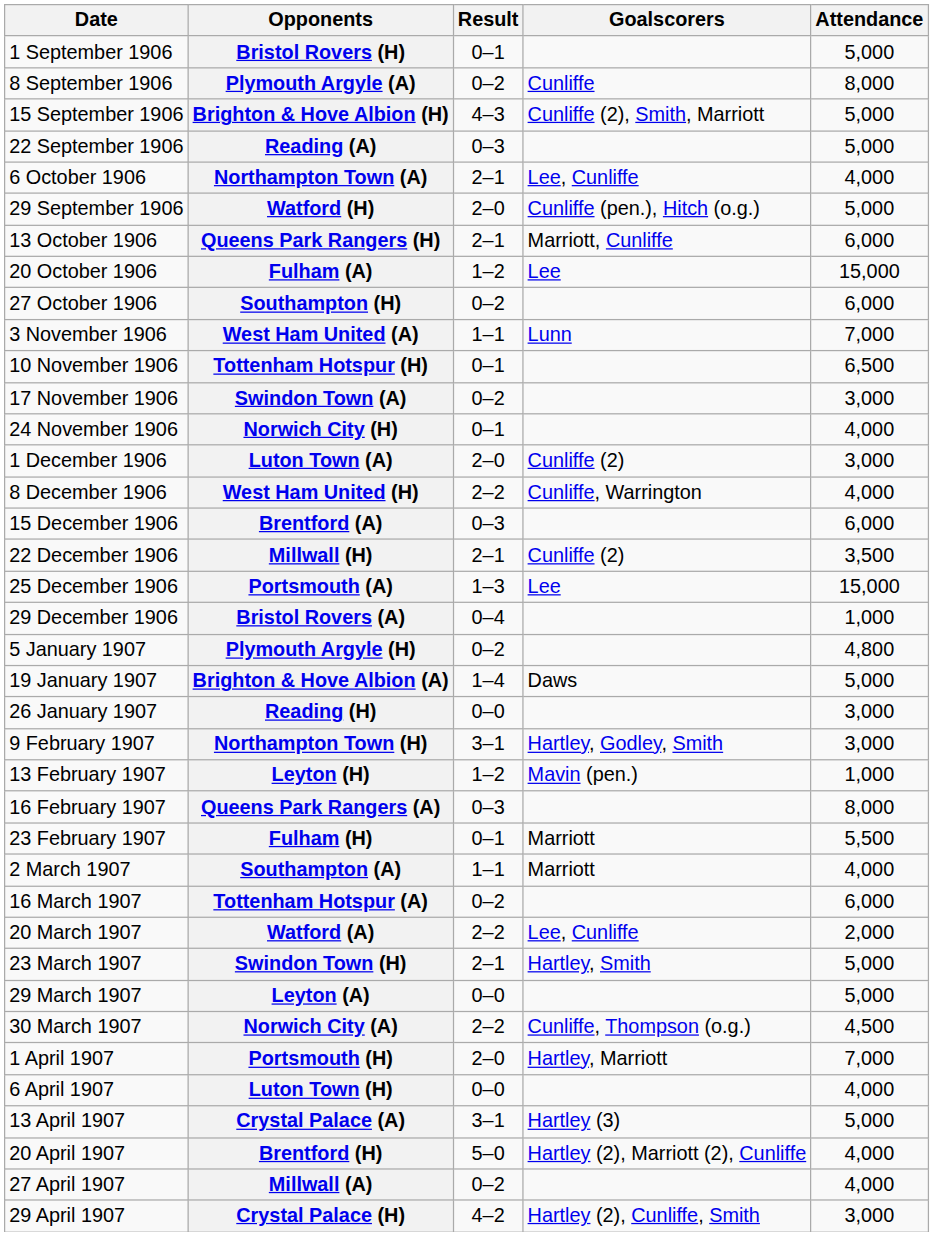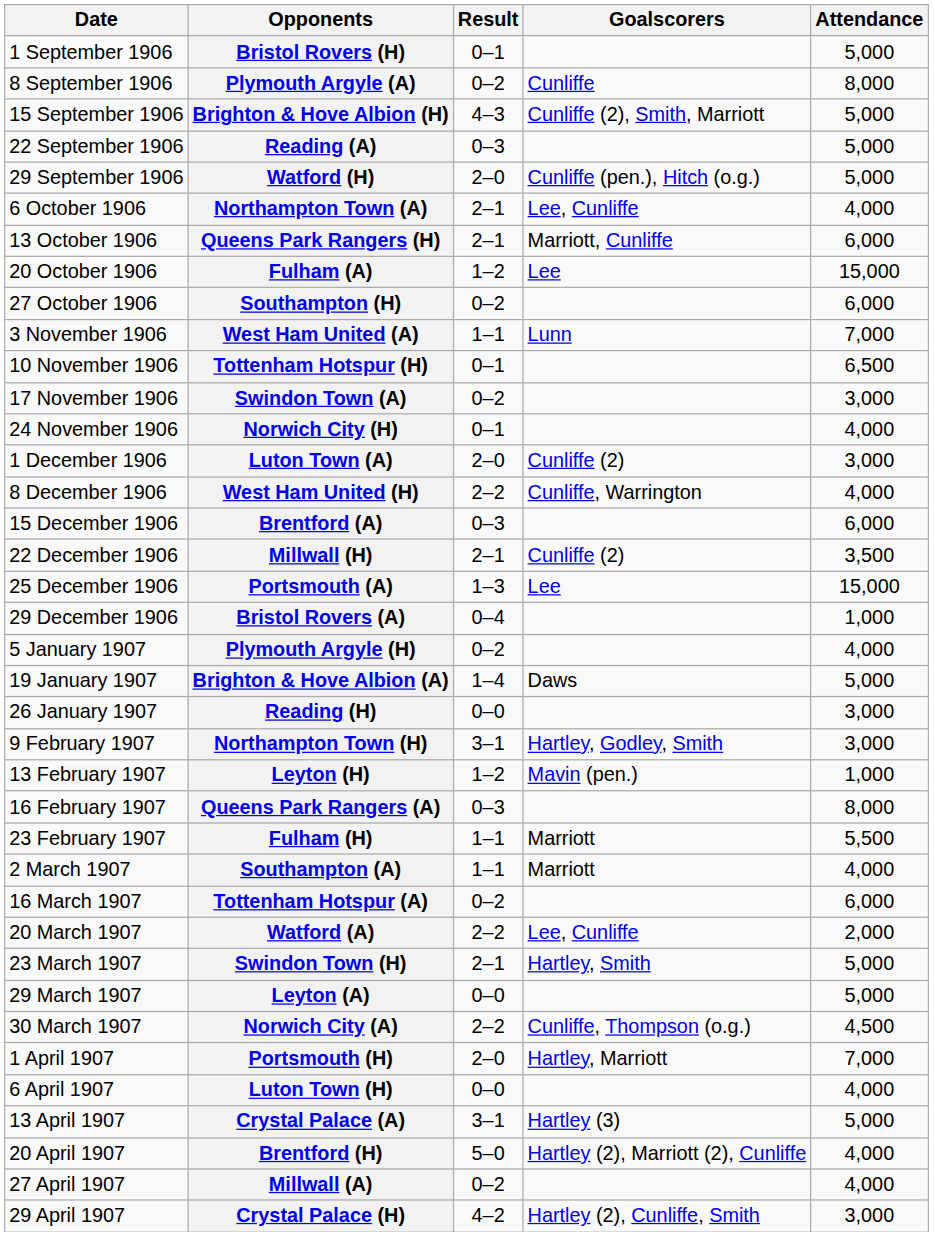 <table class="wikitable plainrowheaders sortable">
 <tr>
 <th scope=col>Date</th>
 <th scope=col>Opponents</th>
 <th scope=col>Result</th>
 <th scope=col class=unsortable>Goalscorers</th>
 <th scope=col>Attendance</th>
 </tr>
 <tr>
 <td>1 September 1906</td>
 <th scope=row><a href='#'>Bristol Rovers</a> (H)</th>
 <td align=center>0–1</td>
 <td></td>
 <td align=center>5,000</td>
 </tr>
 <tr>
 <td>8 September 1906</td>
 <th scope=row><a href='#'>Plymouth Argyle</a> (A)</th>
 <td align=center>0–2</td>
 <td><a href='#'>Cunliffe</a></td>
 <td align=center>8,000</td>
 </tr>
 <tr>
 <td>15 September 1906</td>
 <th scope=row><a href='#'>Brighton & Hove Albion</a> (H)</th>
 <td align=center>4–3</td>
 <td><a href='#'>Cunliffe</a> (2), <a href='#'>Smith</a>, Marriott</td>
 <td align=center>5,000</td>
 </tr>
 <tr>
 <td>22 September 1906</td>
 <th scope=row><a href='#'>Reading</a> (A)</th>
 <td align=center>0–3</td>
 <td></td>
 <td align=center>5,000</td>
 </tr>
 <tr>
+<td>29 September 1906</td>
+<th scope=row><a href='#'>Watford</a> (H)</th>
+<td align=center>2–0</td>
+<td><a href='#'>Cunliffe</a> (pen.), <a href='#'>Hitch</a> (o.g.)</td>
+<td align=center>5,000</td>
+</tr>
+<tr>
 <td>6 October 1906</td>
 <th scope=row><a href='#'>Northampton Town</a> (A)</th>
 <td align=center>2–1</td>
 <td><a href='#'>Lee</a>, <a href='#'>Cunliffe</a></td>
 <td align=center>4,000</td>
-</tr>
-<tr>
-<td>29 September 1906</td>
-<th scope=row><a href='#'>Watford</a> (H)</th>
-<td align=center>2–0</td>
-<td><a href='#'>Cunliffe</a> (pen.), <a href='#'>Hitch</a> (o.g.)</td>
-<td align=center>5,000</td>
 </tr>
 <tr>
 <td>13 October 1906</td>
 <th scope=row><a href='#'>Queens Park Rangers</a> (H)</th>
 <td align=center>2–1</td>
 <td>Marriott, <a href='#'>Cunliffe</a></td>
 <td align=center>6,000</td>
 </tr>
 <tr>
 <td>20 October 1906</td>
 <th scope=row><a href='#'>Fulham</a> (A)</th>
 <td align=center>1–2</td>
 <td><a href='#'>Lee</a></td>
 <td align=center>15,000</td>
 </tr>
 <tr>
 <td>27 October 1906</td>
 <th scope=row><a href='#'>Southampton</a> (H)</th>
 <td align=center>0–2</td>
 <td></td>
 <td align=center>6,000</td>
 </tr>
 <tr>
 <td>3 November 1906</td>
 <th scope=row><a href='#'>West Ham United</a> (A)</th>
 <td align=center>1–1</td>
 <td><a href='#'>Lunn</a></td>
 <td align=center>7,000</td>
 </tr>
 <tr>
 <td>10 November 1906</td>
 <th scope=row><a href='#'>Tottenham Hotspur</a> (H)</th>
 <td align=center>0–1</td>
 <td></td>
 <td align=center>6,500</td>
 </tr>
 <tr>
 <td>17 November 1906</td>
 <th scope=row><a href='#'>Swindon Town</a> (A)</th>
 <td align=center>0–2</td>
 <td></td>
 <td align=center>3,000</td>
 </tr>
 <tr>
 <td>24 November 1906</td>
 <th scope=row><a href='#'>Norwich City</a> (H)</th>
 <td align=center>0–1</td>
 <td></td>
 <td align=center>4,000</td>
 </tr>
 <tr>
 <td>1 December 1906</td>
 <th scope=row><a href='#'>Luton Town</a> (A)</th>
 <td align=center>2–0</td>
 <td><a href='#'>Cunliffe</a> (2)</td>
 <td align=center>3,000</td>
 </tr>
 <tr>
 <td>8 December 1906</td>
 <th scope=row><a href='#'>West Ham United</a> (H)</th>
 <td align=center>2–2</td>
 <td><a href='#'>Cunliffe</a>, Warrington</td>
 <td align=center>4,000</td>
 </tr>
 <tr>
 <td>15 December 1906</td>
 <th scope=row><a href='#'>Brentford</a> (A)</th>
 <td align=center>0–3</td>
 <td></td>
 <td align=center>6,000</td>
 </tr>
 <tr>
 <td>22 December 1906</td>
 <th scope=row><a href='#'>Millwall</a> (H)</th>
 <td align=center>2–1</td>
 <td><a href='#'>Cunliffe</a> (2)</td>
 <td align=center>3,500</td>
 </tr>
 <tr>
 <td>25 December 1906</td>
 <th scope=row><a href='#'>Portsmouth</a> (A)</th>
 <td align=center>1–3</td>
 <td><a href='#'>Lee</a></td>
 <td align=center>15,000</td>
 </tr>
 <tr>
 <td>29 December 1906</td>
 <th scope=row><a href='#'>Bristol Rovers</a> (A)</th>
 <td align=center>0–4</td>
 <td></td>
 <td align=center>1,000</td>
 </tr>
 <tr>
 <td>5 January 1907</td>
 <th scope=row><a href='#'>Plymouth Argyle</a> (H)</th>
 <td align=center>0–2</td>
 <td></td>
-<td align=center>4,800</td>
+<td align=center>4,000</td>
 </tr>
 <tr>
 <td>19 January 1907</td>
 <th scope=row><a href='#'>Brighton & Hove Albion</a> (A)</th>
 <td align=center>1–4</td>
 <td>Daws</td>
 <td align=center>5,000</td>
 </tr>
 <tr>
 <td>26 January 1907</td>
 <th scope=row><a href='#'>Reading</a> (H)</th>
 <td align=center>0–0</td>
 <td></td>
 <td align=center>3,000</td>
 </tr>
 <tr>
 <td>9 February 1907</td>
 <th scope=row><a href='#'>Northampton Town</a> (H)</th>
 <td align=center>3–1</td>
 <td><a href='#'>Hartley</a>, <a href='#'>Godley</a>, <a href='#'>Smith</a></td>
 <td align=center>3,000</td>
 </tr>
 <tr>
 <td>13 February 1907</td>
 <th scope=row><a href='#'>Leyton</a> (H)</th>
 <td align=center>1–2</td>
 <td><a href='#'>Mavin</a> (pen.)</td>
 <td align=center>1,000</td>
 </tr>
 <tr>
 <td>16 February 1907</td>
 <th scope=row><a href='#'>Queens Park Rangers</a> (A)</th>
 <td align=center>0–3</td>
 <td></td>
 <td align=center>8,000</td>
 </tr>
 <tr>
 <td>23 February 1907</td>
 <th scope=row><a href='#'>Fulham</a> (H)</th>
-<td align=center>0–1</td>
+<td align=center>1–1</td>
 <td>Marriott</td>
 <td align=center>5,500</td>
 </tr>
 <tr>
 <td>2 March 1907</td>
 <th scope=row><a href='#'>Southampton</a> (A)</th>
 <td align=center>1–1</td>
 <td>Marriott</td>
 <td align=center>4,000</td>
 </tr>
 <tr>
 <td>16 March 1907</td>
 <th scope=row><a href='#'>Tottenham Hotspur</a> (A)</th>
 <td align=center>0–2</td>
 <td></td>
 <td align=center>6,000</td>
 </tr>
 <tr>
 <td>20 March 1907</td>
 <th scope=row><a href='#'>Watford</a> (A)</th>
 <td align=center>2–2</td>
 <td><a href='#'>Lee</a>, <a href='#'>Cunliffe</a></td>
 <td align=center>2,000</td>
 </tr>
 <tr>
 <td>23 March 1907</td>
 <th scope=row><a href='#'>Swindon Town</a> (H)</th>
 <td align=center>2–1</td>
 <td><a href='#'>Hartley</a>, <a href='#'>Smith</a></td>
 <td align=center>5,000</td>
 </tr>
 <tr>
 <td>29 March 1907</td>
 <th scope=row><a href='#'>Leyton</a> (A)</th>
 <td align=center>0–0</td>
 <td></td>
 <td align=center>5,000</td>
 </tr>
 <tr>
 <td>30 March 1907</td>
 <th scope=row><a href='#'>Norwich City</a> (A)</th>
 <td align=center>2–2</td>
 <td><a href='#'>Cunliffe</a>, <a href='#'>Thompson</a> (o.g.)</td>
 <td align=center>4,500</td>
 </tr>
 <tr>
 <td>1 April 1907</td>
 <th scope=row><a href='#'>Portsmouth</a> (H)</th>
 <td align=center>2–0</td>
 <td><a href='#'>Hartley</a>, Marriott</td>
 <td align=center>7,000</td>
 </tr>
 <tr>
 <td>6 April 1907</td>
 <th scope=row><a href='#'>Luton Town</a> (H)</th>
 <td align=center>0–0</td>
 <td></td>
 <td align=center>4,000</td>
 </tr>
 <tr>
 <td>13 April 1907</td>
 <th scope=row><a href='#'>Crystal Palace</a> (A)</th>
 <td align=center>3–1</td>
 <td><a href='#'>Hartley</a> (3)</td>
 <td align=center>5,000</td>
 </tr>
 <tr>
 <td>20 April 1907</td>
 <th scope=row><a href='#'>Brentford</a> (H)</th>
 <td align=center>5–0</td>
 <td><a href='#'>Hartley</a> (2), Marriott (2), <a href='#'>Cunliffe</a></td>
 <td align=center>4,000</td>
 </tr>
 <tr>
 <td>27 April 1907</td>
 <th scope=row><a href='#'>Millwall</a> (A)</th>
 <td align=center>0–2</td>
 <td></td>
 <td align=center>4,000</td>
 </tr>
 <tr>
 <td>29 April 1907</td>
 <th scope=row><a href='#'>Crystal Palace</a> (H)</th>
 <td align=center>4–2</td>
 <td><a href='#'>Hartley</a> (2), <a href='#'>Cunliffe</a>, <a href='#'>Smith</a></td>
 <td align=center>3,000</td>
 </tr>
 </table>
